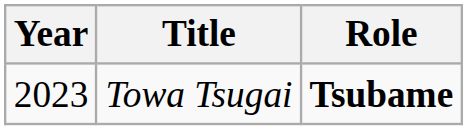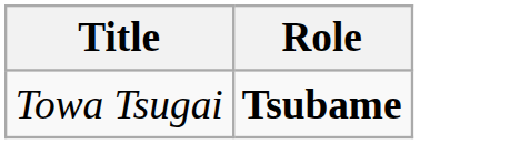 <table class="wikitable sortable">
 <tr>
-<th>Year</th>
 <th>Title</th>
 <th>Role</th>
 </tr>
 <tr>
-<td rowspan="1">2023</td>
 <td><em>Towa Tsugai</em></td>
 <td><strong>Tsubame</strong></td>
 </tr>
 </table>
